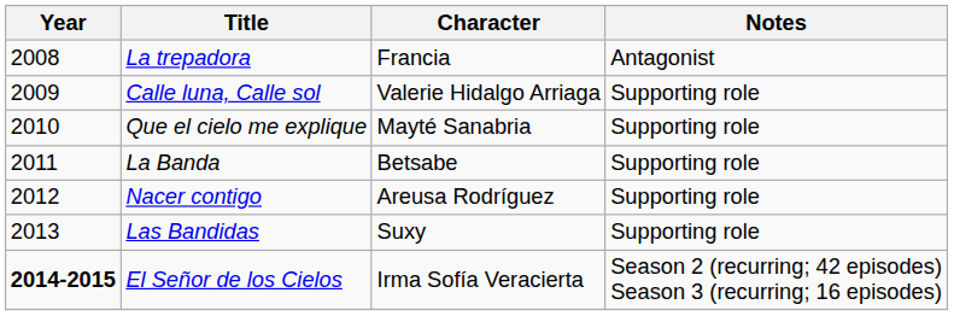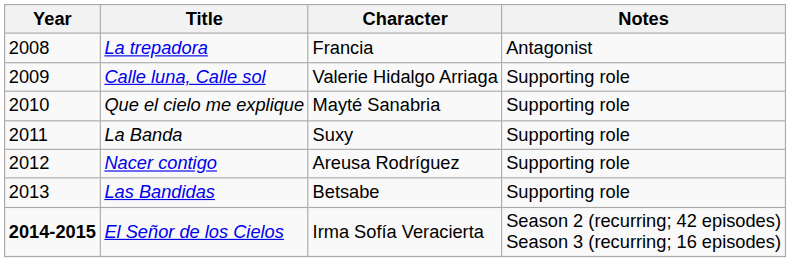 <table class="wikitable">
 <tr>
 <th>Year</th>
 <th>Title</th>
 <th>Character</th>
 <th>Notes</th>
 </tr>
 <tr>
 <td>2008</td>
 <td><em><a href='#'>La trepadora</a></em></td>
 <td>Francia</td>
 <td>Antagonist</td>
 </tr>
 <tr>
 <td>2009</td>
 <td><em><a href='#'>Calle luna, Calle sol</a></em></td>
 <td>Valerie Hidalgo Arriaga</td>
 <td>Supporting role</td>
 </tr>
 <tr>
 <td>2010</td>
 <td><em>Que el cielo me explique</em></td>
 <td>Mayté Sanabria</td>
 <td>Supporting role</td>
 </tr>
 <tr>
 <td>2011</td>
 <td><em>La Banda</em></td>
-<td>Betsabe</td>
+<td>Suxy</td>
 <td>Supporting role</td>
 </tr>
 <tr>
 <td>2012</td>
 <td><em><a href='#'>Nacer contigo</a></em></td>
 <td>Areusa Rodríguez</td>
 <td>Supporting role</td>
 </tr>
 <tr>
 <td>2013</td>
 <td><em><a href='#'>Las Bandidas</a></em></td>
-<td>Suxy</td>
+<td>Betsabe</td>
 <td>Supporting role</td>
 </tr>
 <tr>
 <td><strong>2014-2015</strong></td>
 <td><em><a href='#'>El Señor de los Cielos</a></em></td>
 <td>Irma Sofía Veracierta</td>
 <td>Season 2 (recurring; 42 episodes)<br> Season 3 (recurring; 16 episodes)</td>
 </tr>
 <tr>
 </tr>
 </table>
